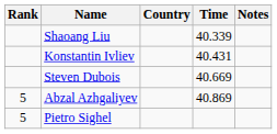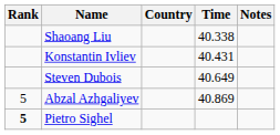 <table class="wikitable sortable" style="text-align:center">
 <tr>
 <th>Rank</th>
 <th>Name</th>
 <th>Country</th>
 <th>Time </th>
 <th>Notes</th>
 </tr>
 <tr>
 <td></td>
 <td align=left><a href='#'>Shaoang Liu</a></td>
 <td align=left></td>
-<td>40.339</td>
+<td>40.338</td>
 <td></td>
 </tr>
 <tr>
 <td></td>
 <td align=left><a href='#'>Konstantin Ivliev</a></td>
 <td align=left></td>
 <td>40.431</td>
 <td></td>
 </tr>
 <tr>
 <td></td>
 <td align=left><a href='#'>Steven Dubois</a></td>
 <td align=left></td>
-<td>40.669</td>
+<td>40.649</td>
 <td></td>
 </tr>
 <tr>
 <td>5</td>
 <td align=left><a href='#'>Abzal Azhgaliyev</a></td>
 <td align=left></td>
 <td>40.869</td>
 <td></td>
 </tr>
 <tr>
-<td>5</td>
+<td><strong>5</strong></td>
 <td align=left><a href='#'>Pietro Sighel</a></td>
 <td align=left></td>
 <td></td>
 <td></td>
 </tr>
 </table>
